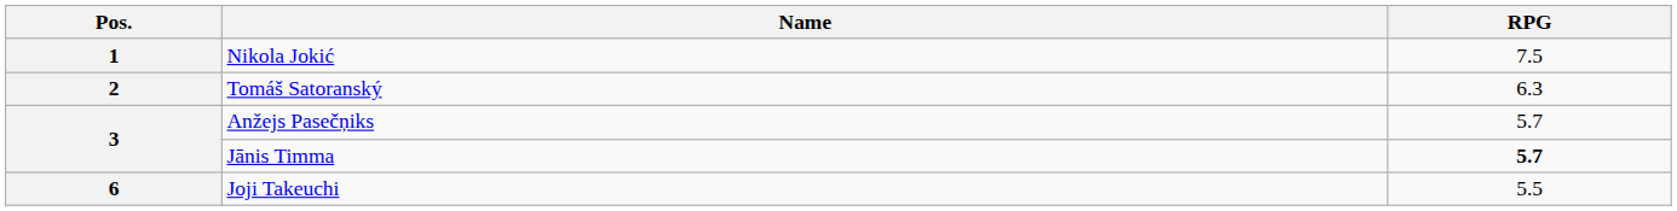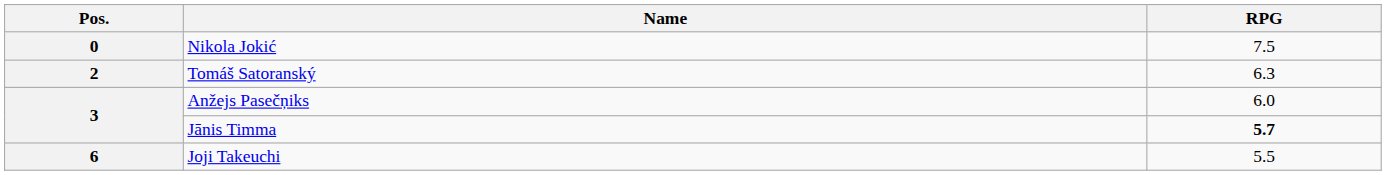 <table class=wikitable width=100% style="text-align:center;">
 <tr>
 <th width="13%">Pos.</th>
 <th width="70%">Name</th>
 <th width="17%">RPG</th>
 </tr>
 <tr>
-<th>1</th>
+<th>0</th>
 <td align=left> <a href='#'>Nikola Jokić</a></td>
 <td>7.5</td>
 </tr>
 <tr>
 <th>2</th>
 <td align=left> <a href='#'>Tomáš Satoranský</a></td>
 <td>6.3</td>
 </tr>
 <tr>
 <th rowspan=2>3</th>
 <td align=left> <a href='#'>Anžejs Pasečņiks</a></td>
-<td>5.7</td>
+<td>6.0</td>
 </tr>
 <tr>
 <td align=left> <a href='#'>Jānis Timma</a></td>
 <td><strong>5.7</strong></td>
 </tr>
 <tr>
 <th>6</th>
 <td align=left> <a href='#'>Joji Takeuchi</a></td>
 <td>5.5</td>
 </tr>
 </table>
